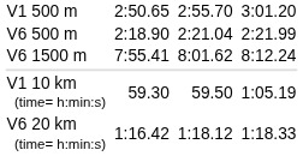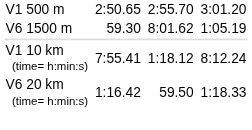 <table>
 <tr>
 <td>V1 500 m</td>
 <td></td>
 <td align=right>2:50.65</td>
 <td></td>
 <td align=right>2:55.70</td>
 <td></td>
 <td align=right>3:01.20</td>
 </tr>
 <tr>
-<td>V6 500 m</td>
-<td></td>
-<td align=right>2:18.90</td>
-<td></td>
-<td align=right>2:21.04</td>
-<td></td>
-<td align=right>2:21.99</td>
-</tr>
-<tr>
 <td>V6 1500 m</td>
 <td></td>
-<td align=right>7:55.41</td>
+<td align=right>59.30</td>
 <td></td>
 <td align=right>8:01.62</td>
 <td></td>
-<td align=right>8:12.24</td>
+<td align=right>1:05.19</td>
 </tr>
 <tr bgcolor=#DDDDDD>
 <td colspan=7></td>
 </tr>
 <tr>
 <td>V1 10 km<br><small>  (time= h:min:s)</small></td>
 <td></td>
-<td align=right>59.30</td>
+<td align=right>7:55.41</td>
 <td></td>
-<td align=right>59.50</td>
+<td align=right>1:18.12</td>
 <td></td>
-<td align=right>1:05.19</td>
+<td align=right>8:12.24</td>
 </tr>
 <tr>
 <td>V6 20 km<br><small>  (time= h:min:s)</small></td>
 <td></td>
 <td align=right>1:16.42</td>
 <td></td>
-<td align=right>1:18.12</td>
+<td align=right>59.50</td>
 <td></td>
 <td align=right>1:18.33</td>
 </tr>
 </table>
